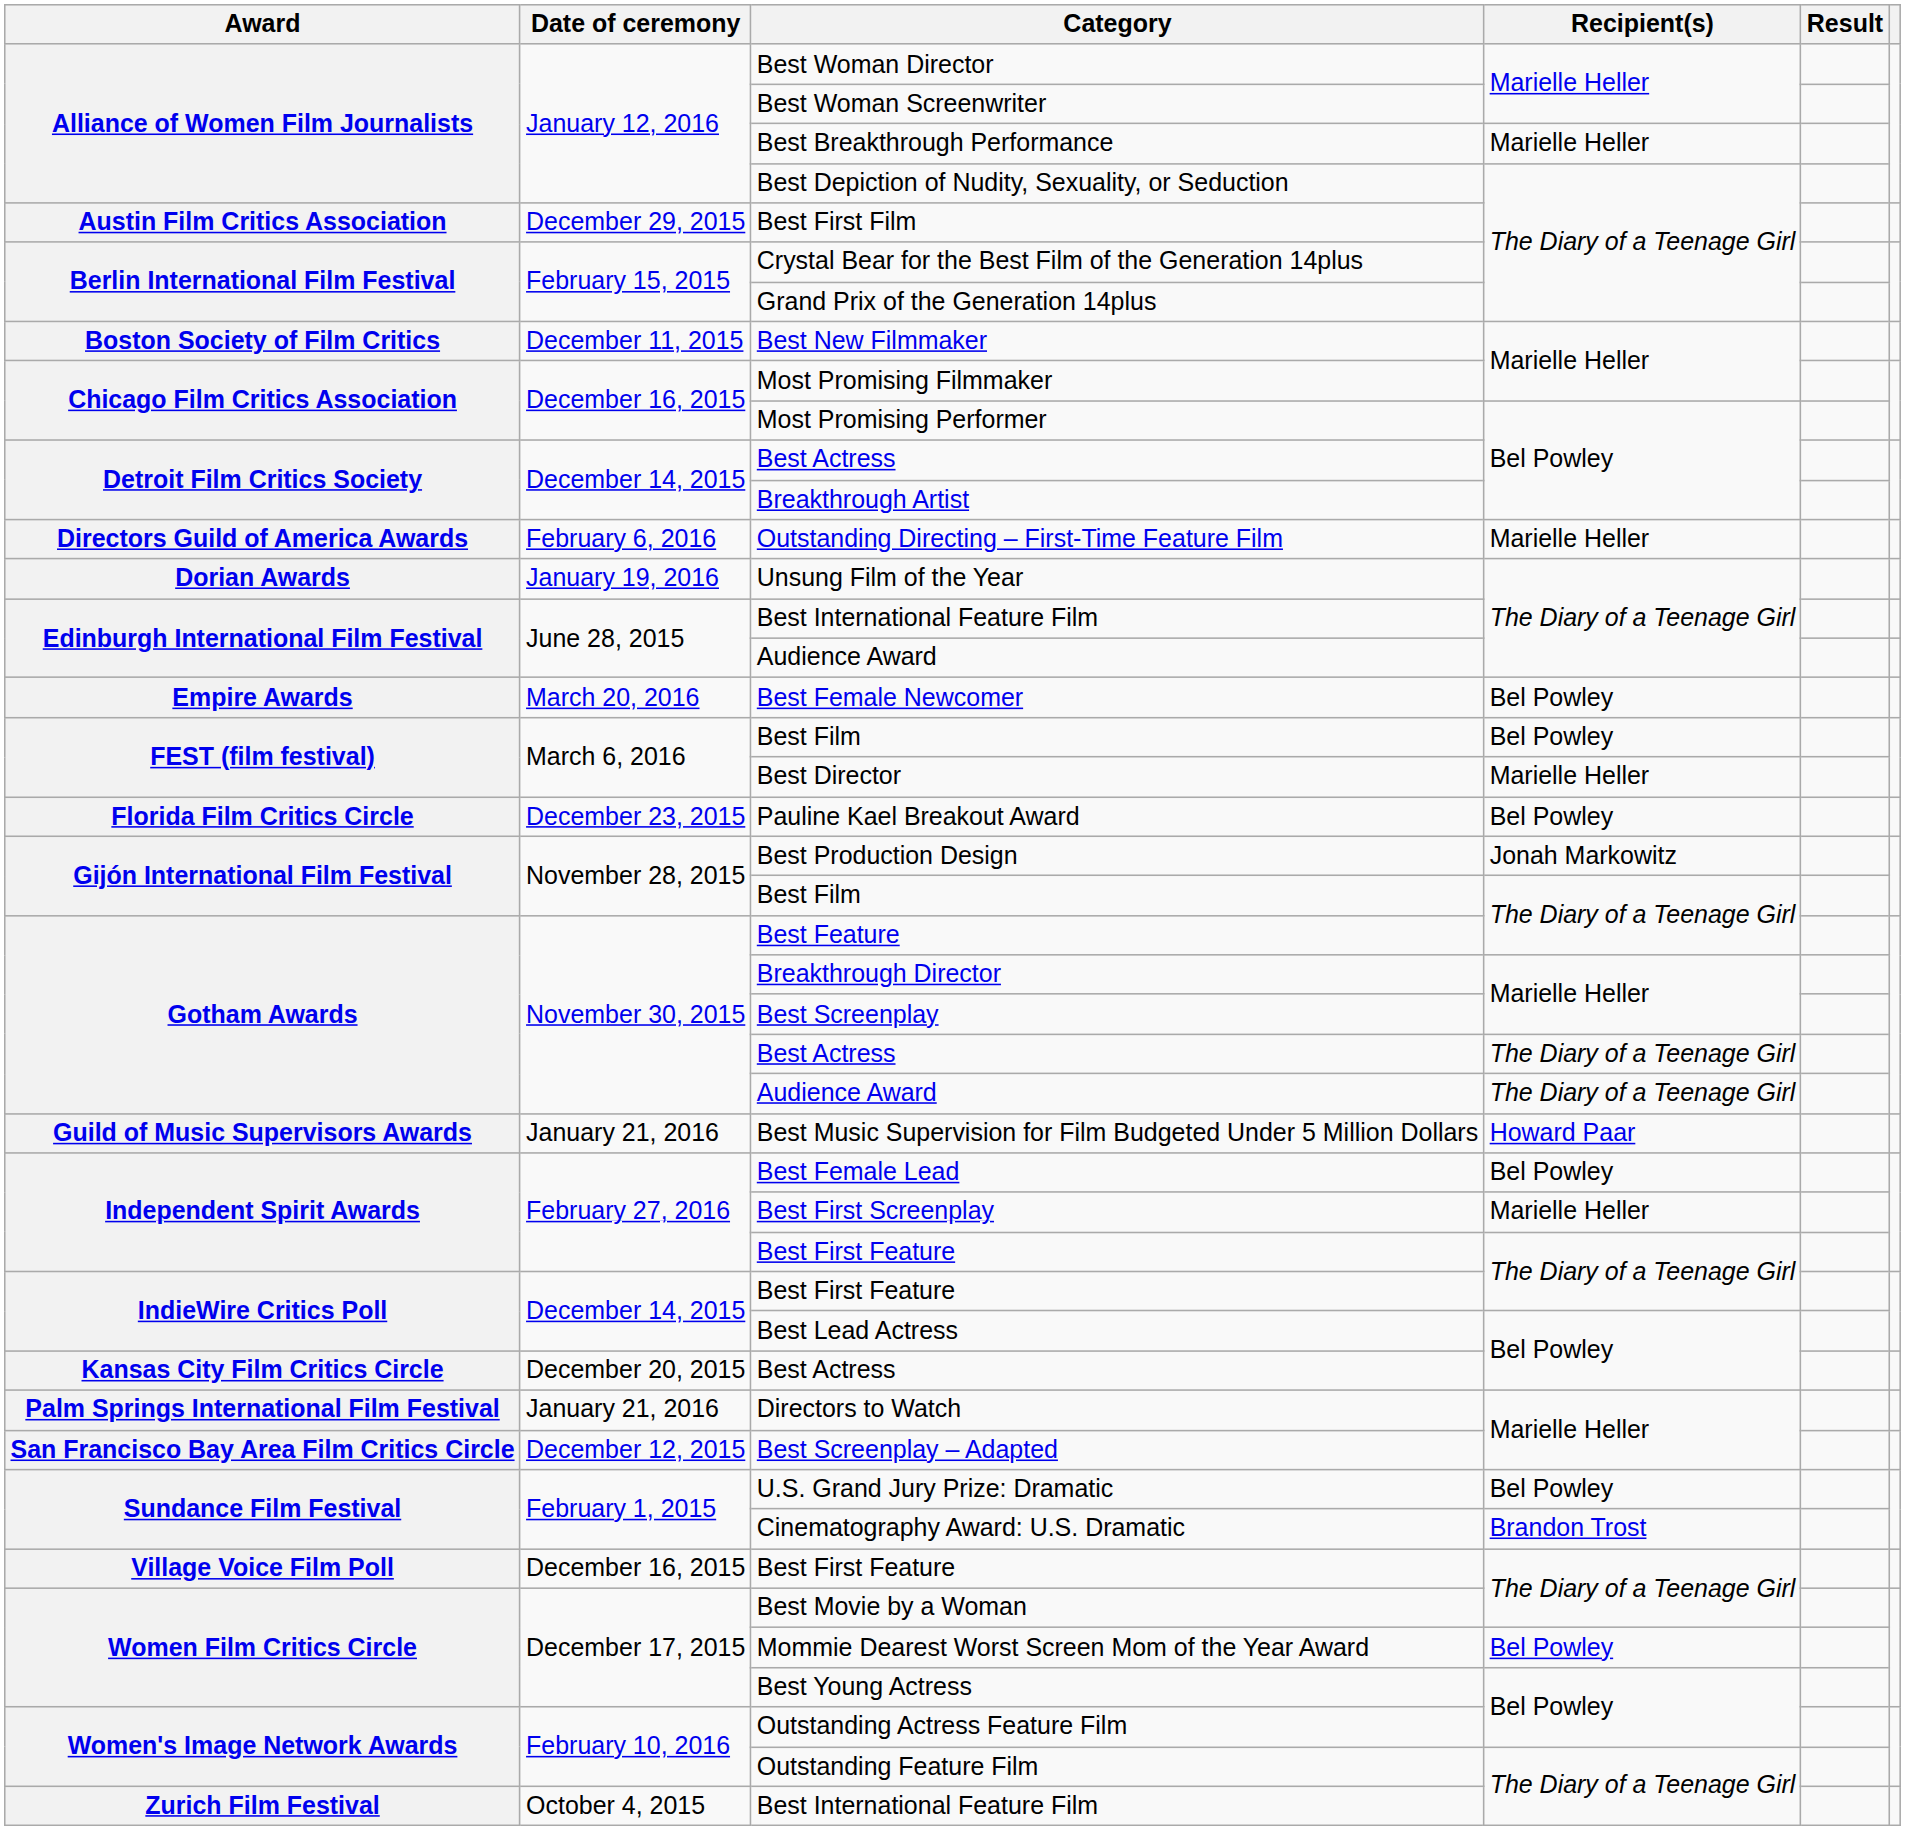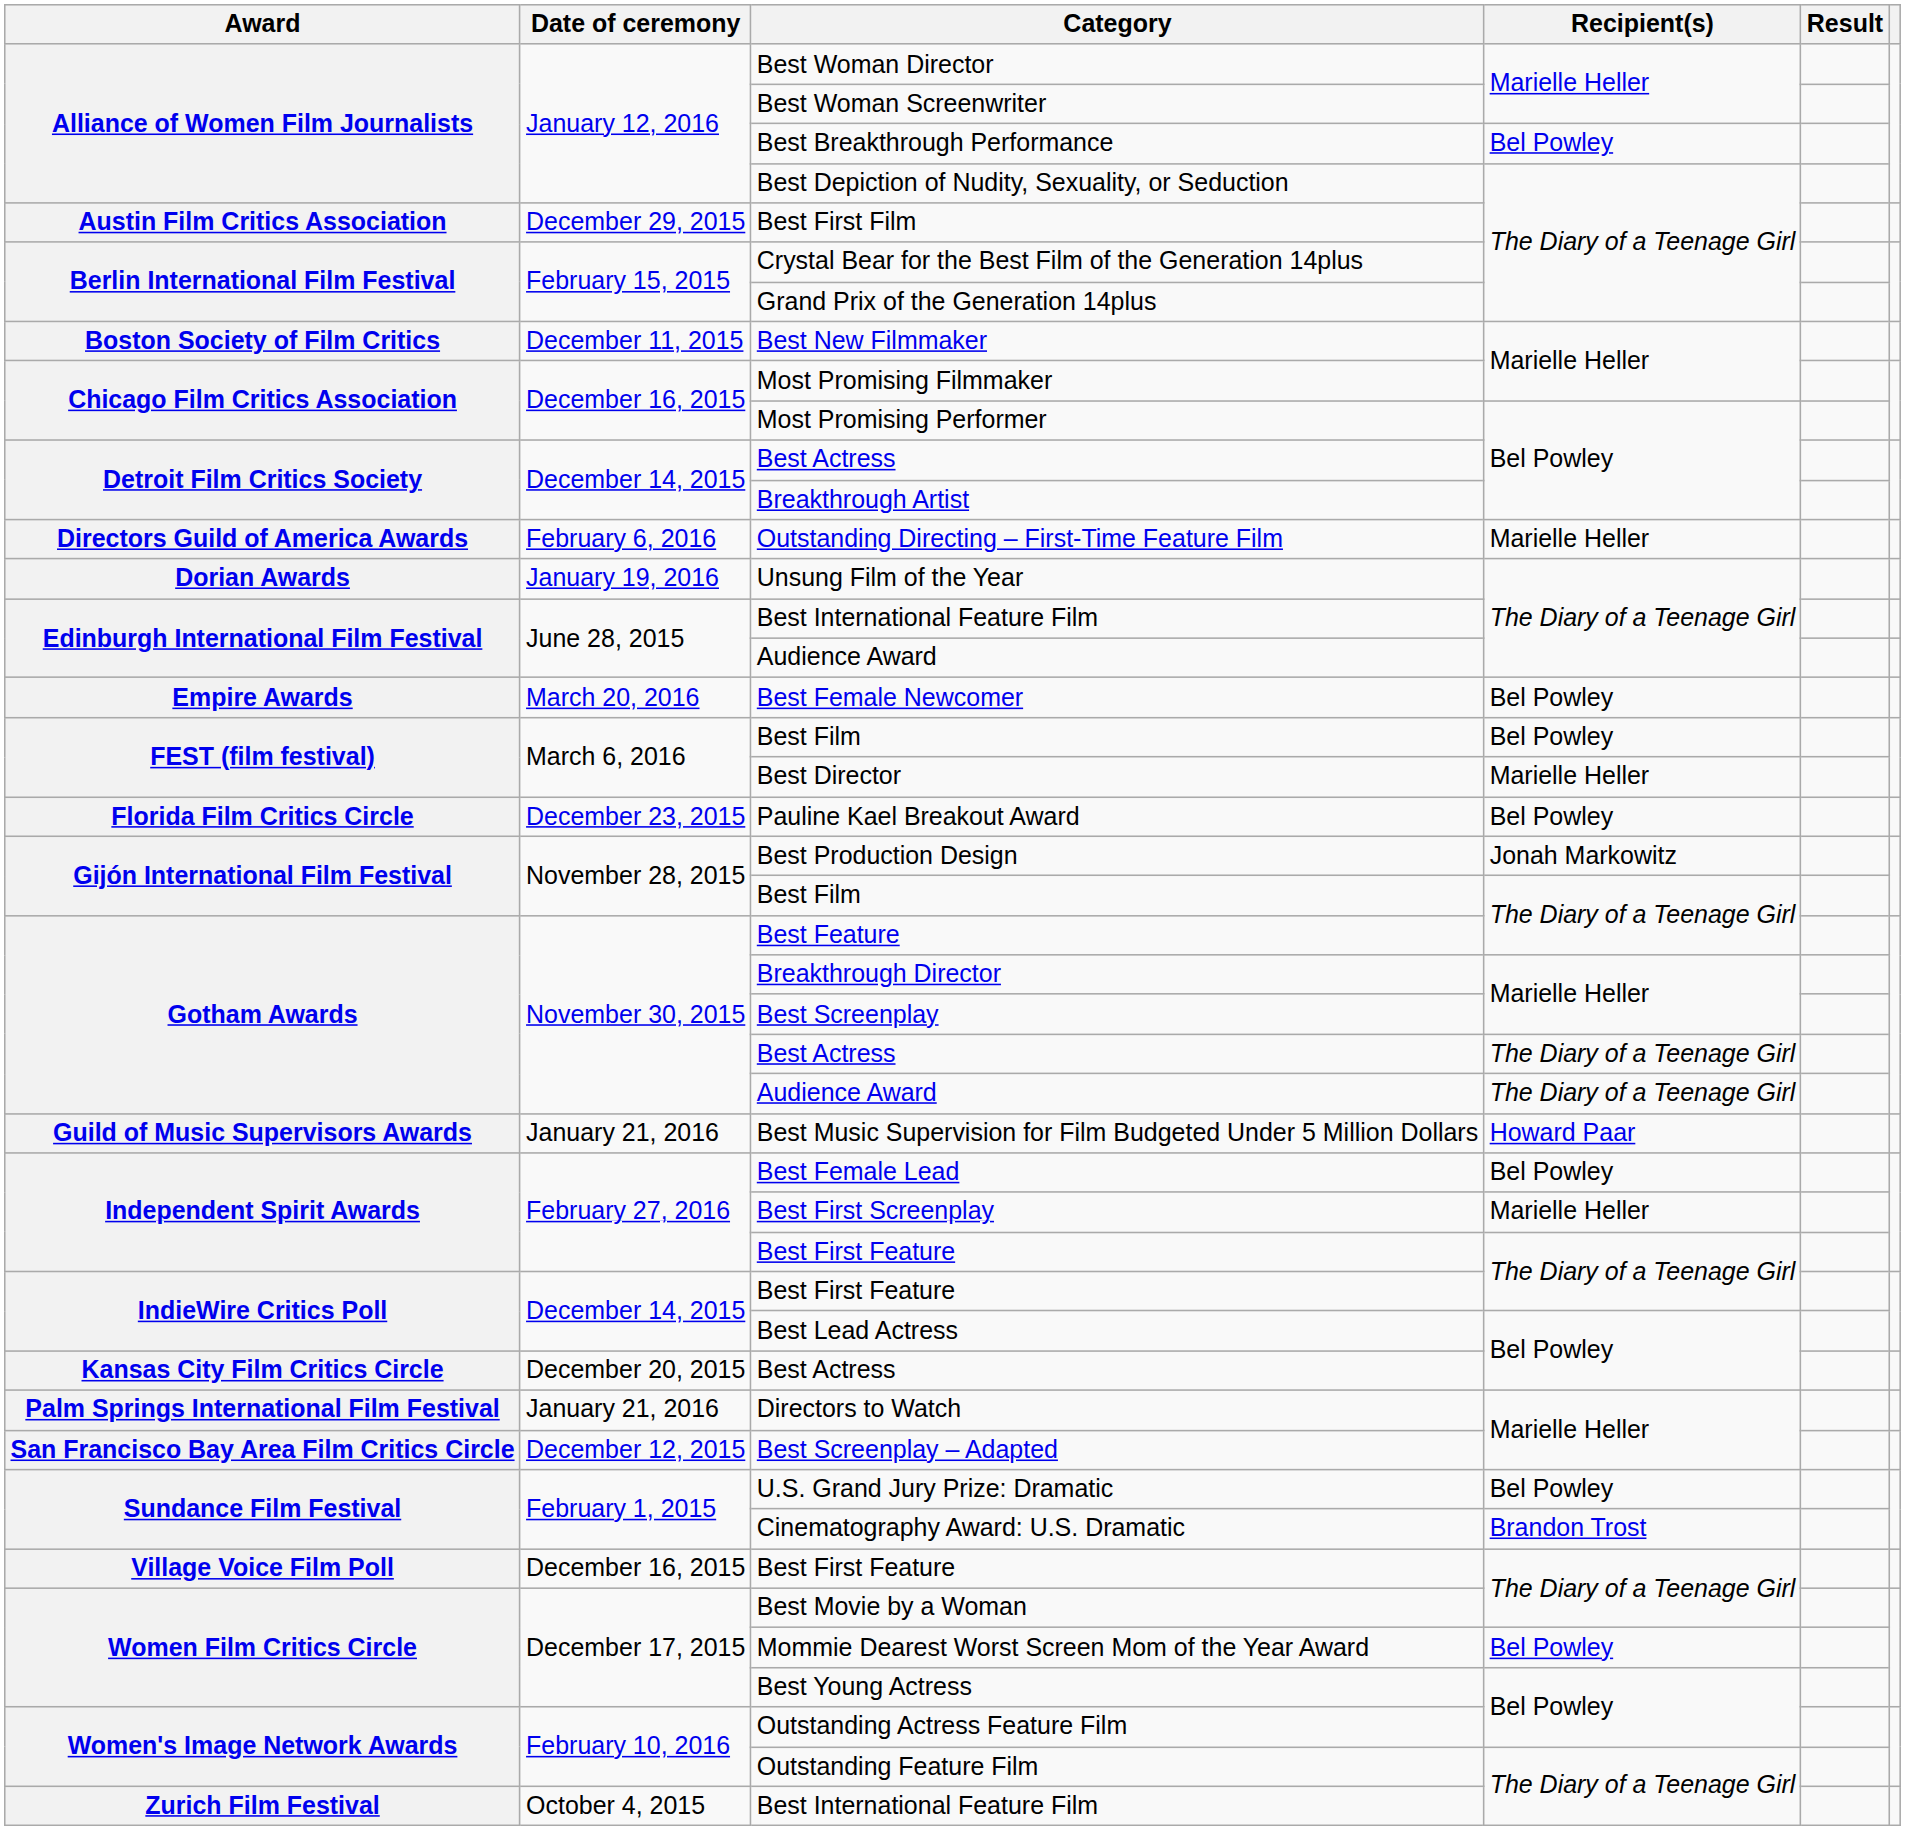 <table class="wikitable sortable plainrowheaders">
 <tr>
 <th scope="col">Award</th>
 <th scope="col">Date of ceremony</th>
 <th scope="col">Category</th>
 <th scope="col">Recipient(s)</th>
 <th>Result</th>
 <th class="unsortable" scope="col"></th>
 </tr>
 <tr>
 <th rowspan="4" scope="row"><a href='#'>Alliance of Women Film Journalists</a></th>
 <td rowspan="4"><a href='#'>January 12, 2016</a></td>
 <td>Best Woman Director</td>
 <td rowspan="2"><a href='#'>Marielle Heller</a></td>
 <td></td>
 <td rowspan="4"></td>
 </tr>
 <tr>
 <td>Best Woman Screenwriter</td>
 <td></td>
 </tr>
 <tr>
 <td>Best Breakthrough Performance</td>
-<td>Marielle Heller</td>
+<td><a href='#'>Bel Powley</a></td>
 <td></td>
 </tr>
 <tr>
 <td>Best Depiction of Nudity, Sexuality, or Seduction</td>
 <td rowspan="4"><em>The Diary of a Teenage Girl</em></td>
 <td></td>
 </tr>
 <tr>
 <th scope="row"><a href='#'>Austin Film Critics Association</a></th>
 <td><a href='#'>December 29, 2015</a></td>
 <td>Best First Film</td>
 <td></td>
 <td></td>
 </tr>
 <tr>
 <th rowspan="2" scope="row"><a href='#'>Berlin International Film Festival</a></th>
 <td rowspan="2"><a href='#'>February 15, 2015</a></td>
 <td>Crystal Bear for the Best Film of the Generation 14plus</td>
 <td></td>
 <td rowspan="2"></td>
 </tr>
 <tr>
 <td>Grand Prix of the Generation 14plus</td>
 <td></td>
 </tr>
 <tr>
 <th scope="row"><a href='#'>Boston Society of Film Critics</a></th>
 <td><a href='#'>December 11, 2015</a></td>
 <td><a href='#'>Best New Filmmaker</a></td>
 <td rowspan="2">Marielle Heller</td>
 <td></td>
 <td></td>
 </tr>
 <tr>
 <th rowspan="2" scope="row"><a href='#'>Chicago Film Critics Association</a></th>
 <td rowspan="2"><a href='#'>December 16, 2015</a></td>
 <td>Most Promising Filmmaker</td>
 <td></td>
 <td rowspan="2"></td>
 </tr>
 <tr>
 <td>Most Promising Performer</td>
 <td rowspan="3">Bel Powley</td>
 <td></td>
 </tr>
 <tr>
 <th rowspan="2" scope="row"><a href='#'>Detroit Film Critics Society</a></th>
 <td rowspan="2"><a href='#'>December 14, 2015</a></td>
 <td><a href='#'>Best Actress</a></td>
 <td></td>
 <td rowspan="2"></td>
 </tr>
 <tr>
 <td><a href='#'>Breakthrough Artist</a></td>
 <td></td>
 </tr>
 <tr>
 <th scope="row"><a href='#'>Directors Guild of America Awards</a></th>
 <td><a href='#'>February 6, 2016</a></td>
 <td><a href='#'>Outstanding Directing – First-Time Feature Film</a></td>
 <td>Marielle Heller</td>
 <td></td>
 <td></td>
 </tr>
 <tr>
 <th scope="row"><a href='#'>Dorian Awards</a></th>
 <td><a href='#'>January 19, 2016</a></td>
 <td>Unsung Film of the Year</td>
 <td rowspan="3"><em>The Diary of a Teenage Girl</em></td>
 <td></td>
 <td></td>
 </tr>
 <tr>
 <th rowspan="2" scope="row"><a href='#'>Edinburgh International Film Festival</a></th>
 <td rowspan="2">June 28, 2015</td>
 <td>Best International Feature Film</td>
 <td></td>
 <td></td>
 </tr>
 <tr>
 <td>Audience Award</td>
 <td></td>
 <td></td>
 </tr>
 <tr>
 <th scope="row"><a href='#'>Empire Awards</a></th>
 <td><a href='#'>March 20, 2016</a></td>
 <td><a href='#'>Best Female Newcomer</a></td>
 <td>Bel Powley</td>
 <td></td>
 <td></td>
 </tr>
 <tr>
 <th rowspan="2" scope="row"><a href='#'>FEST (film festival)</a></th>
 <td rowspan="2">March 6, 2016</td>
 <td>Best Film</td>
 <td>Bel Powley</td>
 <td></td>
 <td rowspan="2"></td>
 </tr>
 <tr>
 <td>Best Director</td>
 <td>Marielle Heller</td>
 <td></td>
 </tr>
 <tr>
 <th scope="row"><a href='#'>Florida Film Critics Circle</a></th>
 <td><a href='#'>December 23, 2015</a></td>
 <td>Pauline Kael Breakout Award</td>
 <td>Bel Powley</td>
 <td></td>
 <td></td>
 </tr>
 <tr>
 <th rowspan="2" scope="row"><a href='#'>Gijón International Film Festival</a></th>
 <td rowspan="2">November 28, 2015</td>
 <td>Best Production Design</td>
 <td>Jonah Markowitz</td>
 <td></td>
 <td rowspan="2"></td>
 </tr>
 <tr>
 <td>Best Film</td>
 <td rowspan="2"><em>The Diary of a Teenage Girl</em></td>
 <td></td>
 </tr>
 <tr>
 <th rowspan="5" scope="row"><a href='#'>Gotham Awards</a></th>
 <td rowspan="5"><a href='#'>November 30, 2015</a></td>
 <td><a href='#'>Best Feature</a></td>
 <td></td>
 <td rowspan="5"></td>
 </tr>
 <tr>
 <td><a href='#'>Breakthrough Director</a></td>
 <td rowspan="2">Marielle Heller</td>
 <td></td>
 </tr>
 <tr>
 <td><a href='#'>Best Screenplay</a></td>
 <td></td>
 </tr>
 <tr>
 <td><a href='#'>Best Actress</a></td>
 <td><em>The Diary of a Teenage Girl</em></td>
 <td></td>
 </tr>
 <tr>
 <td><a href='#'>Audience Award</a></td>
 <td><em>The Diary of a Teenage Girl</em></td>
 <td></td>
 </tr>
 <tr>
 <th scope="row"><a href='#'>Guild of Music Supervisors Awards</a></th>
 <td>January 21, 2016</td>
 <td>Best Music Supervision for Film Budgeted Under 5 Million Dollars</td>
 <td><a href='#'>Howard Paar</a></td>
 <td></td>
 <td></td>
 </tr>
 <tr>
 <th rowspan="3" scope="row"><a href='#'>Independent Spirit Awards</a></th>
 <td rowspan="3"><a href='#'>February 27, 2016</a></td>
 <td><a href='#'>Best Female Lead</a></td>
 <td>Bel Powley</td>
 <td></td>
 <td rowspan="3"></td>
 </tr>
 <tr>
 <td><a href='#'>Best First Screenplay</a></td>
 <td>Marielle Heller</td>
 <td></td>
 </tr>
 <tr>
 <td><a href='#'>Best First Feature</a></td>
 <td rowspan="2"><em>The Diary of a Teenage Girl</em></td>
 <td></td>
 </tr>
 <tr>
 <th rowspan="2" scope="row"><a href='#'>IndieWire Critics Poll</a></th>
 <td rowspan="2"><a href='#'>December 14, 2015</a></td>
 <td>Best First Feature</td>
 <td></td>
 <td rowspan="2"></td>
 </tr>
 <tr>
 <td>Best Lead Actress</td>
 <td rowspan="2">Bel Powley</td>
 <td></td>
 </tr>
 <tr>
 <th scope="row"><a href='#'>Kansas City Film Critics Circle</a></th>
 <td>December 20, 2015</td>
 <td>Best Actress</td>
 <td></td>
 <td></td>
 </tr>
 <tr>
 <th scope="row"><a href='#'>Palm Springs International Film Festival</a></th>
 <td>January 21, 2016</td>
 <td>Directors to Watch</td>
 <td rowspan="2">Marielle Heller</td>
 <td></td>
 <td></td>
 </tr>
 <tr>
 <th scope="row"><a href='#'>San Francisco Bay Area Film Critics Circle</a></th>
 <td><a href='#'>December 12, 2015</a></td>
 <td><a href='#'>Best Screenplay – Adapted</a></td>
 <td></td>
 <td></td>
 </tr>
 <tr>
 <th rowspan="2" scope="row"><a href='#'>Sundance Film Festival</a></th>
 <td rowspan="2"><a href='#'>February 1, 2015</a></td>
 <td>U.S. Grand Jury Prize: Dramatic</td>
 <td>Bel Powley</td>
 <td></td>
 <td rowspan="2"></td>
 </tr>
 <tr>
 <td>Cinematography Award: U.S. Dramatic</td>
 <td><a href='#'>Brandon Trost</a></td>
 <td></td>
 </tr>
 <tr>
 <th scope="row"><a href='#'>Village Voice Film Poll</a></th>
 <td>December 16, 2015</td>
 <td>Best First Feature</td>
 <td rowspan="2"><em>The Diary of a Teenage Girl</em></td>
 <td></td>
 <td></td>
 </tr>
 <tr>
 <th rowspan="3" scope="row"><a href='#'>Women Film Critics Circle</a></th>
 <td rowspan="3">December 17, 2015</td>
 <td>Best Movie by a Woman</td>
 <td></td>
 <td rowspan="3"></td>
 </tr>
 <tr>
 <td>Mommie Dearest Worst Screen Mom of the Year Award</td>
 <td><a href='#'>Bel Powley</a></td>
 <td></td>
 </tr>
 <tr>
 <td>Best Young Actress</td>
 <td rowspan="2">Bel Powley</td>
 <td></td>
 </tr>
 <tr>
 <th rowspan="2" scope="row"><a href='#'>Women's Image Network Awards</a></th>
 <td rowspan="2"><a href='#'>February 10, 2016</a></td>
 <td>Outstanding Actress Feature Film</td>
 <td></td>
 <td rowspan="2"></td>
 </tr>
 <tr>
 <td>Outstanding Feature Film</td>
 <td rowspan="2"><em>The Diary of a Teenage Girl</em></td>
 <td></td>
 </tr>
 <tr>
 <th scope="row"><a href='#'>Zurich Film Festival</a></th>
 <td>October 4, 2015</td>
 <td>Best International Feature Film</td>
 <td></td>
 <td></td>
 </tr>
 </table>
